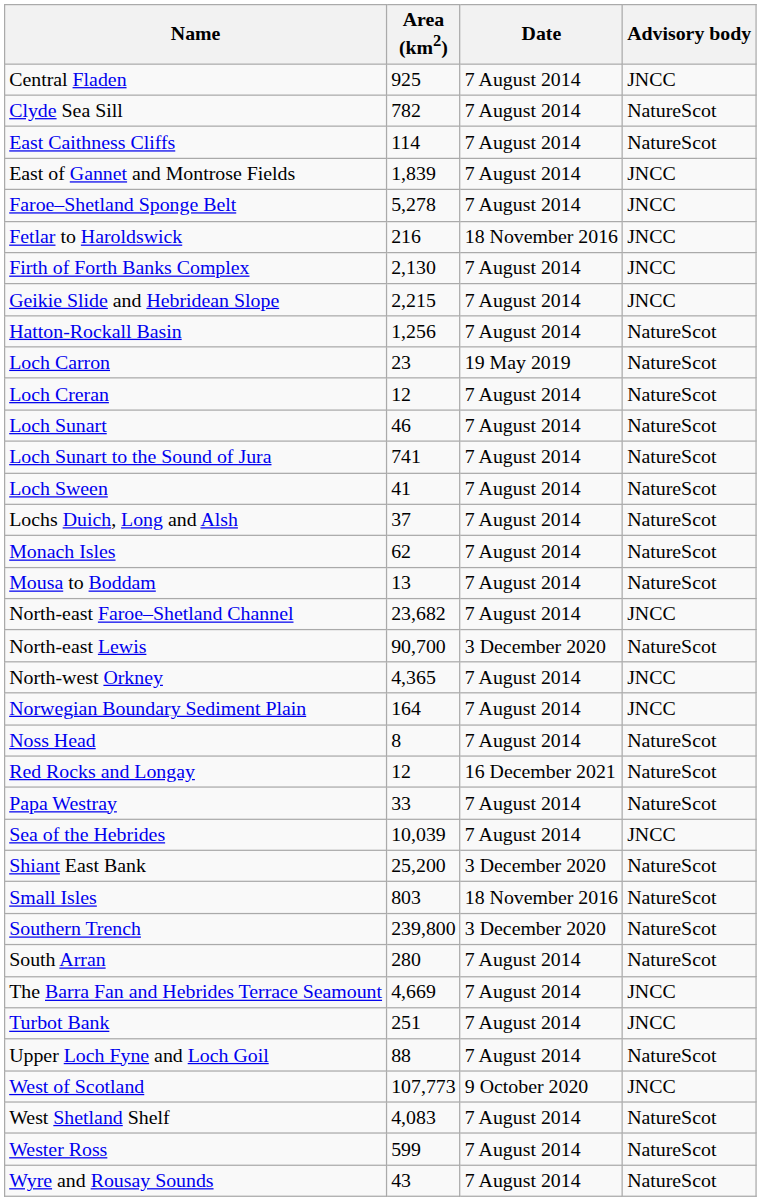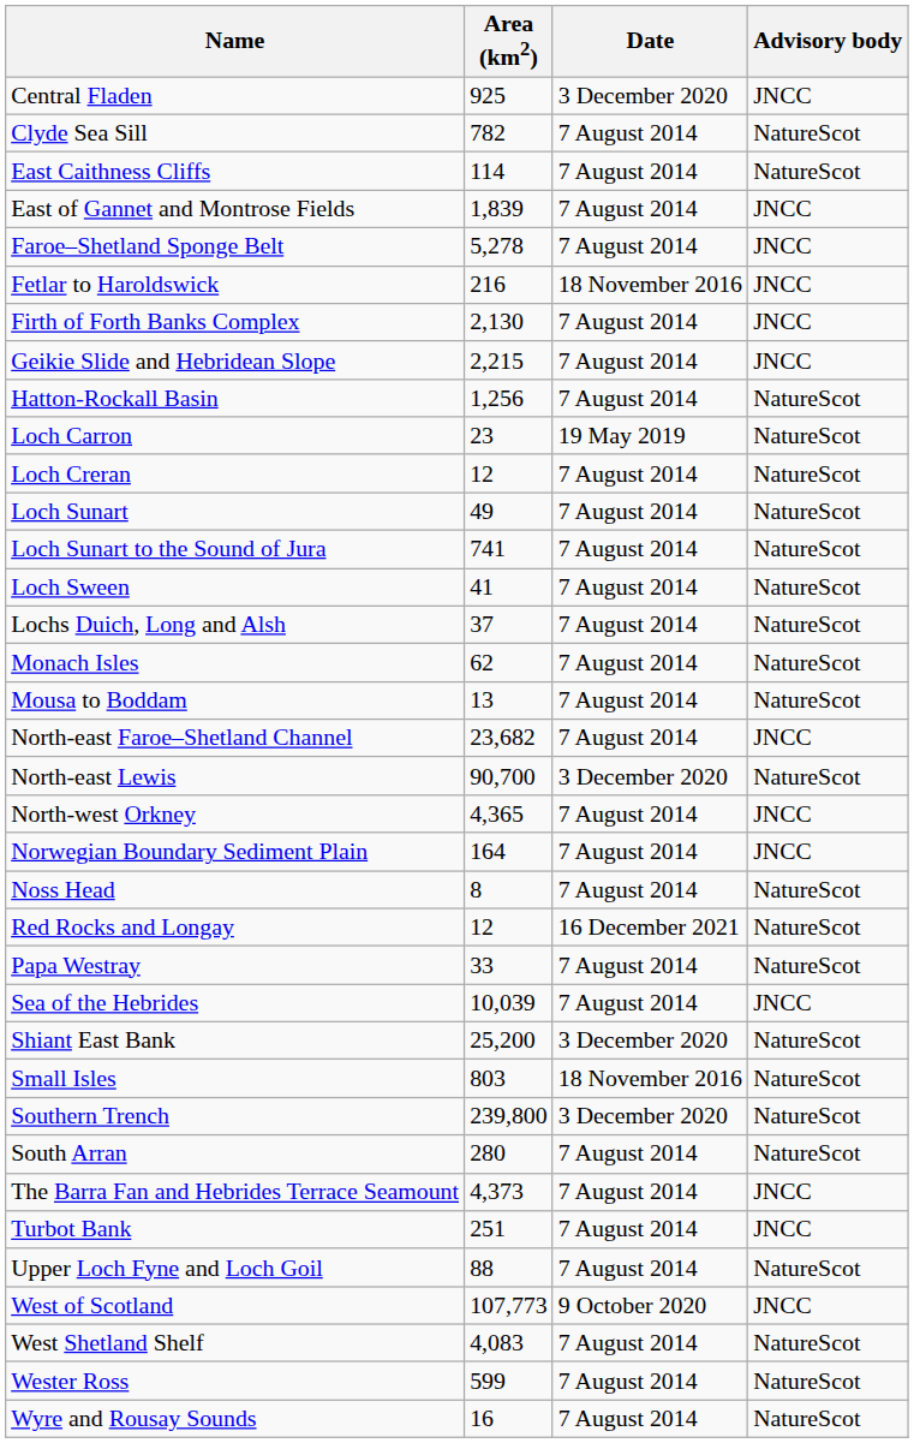 <table class="wikitable sortable col2right">
 <tr>
 <th>Name</th>
 <th>Area<br>(km<sup>2</sup>)</th>
 <th>Date</th>
 <th>Advisory body</th>
 </tr>
 <tr>
 <td>Central <a href='#'>Fladen</a></td>
 <td>925</td>
-<td>7 August 2014</td>
+<td>3 December 2020</td>
 <td>JNCC</td>
 </tr>
 <tr>
 <td><a href='#'>Clyde</a> Sea Sill</td>
 <td>782</td>
 <td>7 August 2014</td>
 <td>NatureScot</td>
 </tr>
 <tr>
 <td><a href='#'>East Caithness Cliffs</a></td>
 <td>114</td>
 <td>7 August 2014</td>
 <td>NatureScot</td>
 </tr>
 <tr>
 <td>East of <a href='#'>Gannet</a> and Montrose Fields</td>
 <td>1,839</td>
 <td>7 August 2014</td>
 <td>JNCC</td>
 </tr>
 <tr>
 <td><a href='#'>Faroe–Shetland Sponge Belt</a></td>
 <td>5,278</td>
 <td>7 August 2014</td>
 <td>JNCC</td>
 </tr>
 <tr>
 <td><a href='#'>Fetlar</a> to <a href='#'>Haroldswick</a></td>
 <td>216</td>
 <td>18 November 2016</td>
 <td>JNCC</td>
 </tr>
 <tr>
 <td><a href='#'>Firth of Forth Banks Complex</a></td>
 <td>2,130</td>
 <td>7 August 2014</td>
 <td>JNCC</td>
 </tr>
 <tr>
 <td><a href='#'>Geikie Slide</a> and <a href='#'>Hebridean Slope</a></td>
 <td>2,215</td>
 <td>7 August 2014</td>
 <td>JNCC</td>
 </tr>
 <tr>
 <td><a href='#'>Hatton-Rockall Basin</a></td>
 <td>1,256</td>
 <td>7 August 2014</td>
 <td>NatureScot</td>
 </tr>
 <tr>
 <td><a href='#'>Loch Carron</a></td>
 <td>23</td>
 <td>19 May 2019</td>
 <td>NatureScot</td>
 </tr>
 <tr>
 <td><a href='#'>Loch Creran</a></td>
 <td>12</td>
 <td>7 August 2014</td>
 <td>NatureScot</td>
 </tr>
 <tr>
 <td><a href='#'>Loch Sunart</a></td>
-<td>46</td>
+<td>49</td>
 <td>7 August 2014</td>
 <td>NatureScot</td>
 </tr>
 <tr>
 <td><a href='#'>Loch Sunart to the Sound of Jura</a></td>
 <td>741</td>
 <td>7 August 2014</td>
 <td>NatureScot</td>
 </tr>
 <tr>
 <td><a href='#'>Loch Sween</a></td>
 <td>41</td>
 <td>7 August 2014</td>
 <td>NatureScot</td>
 </tr>
 <tr>
 <td>Lochs <a href='#'>Duich</a>, <a href='#'>Long</a> and <a href='#'>Alsh</a></td>
 <td>37</td>
 <td>7 August 2014</td>
 <td>NatureScot</td>
 </tr>
 <tr>
 <td><a href='#'>Monach Isles</a></td>
 <td>62</td>
 <td>7 August 2014</td>
 <td>NatureScot</td>
 </tr>
 <tr>
 <td><a href='#'>Mousa</a> to <a href='#'>Boddam</a></td>
 <td>13</td>
 <td>7 August 2014</td>
 <td>NatureScot</td>
 </tr>
 <tr>
 <td>North-east <a href='#'>Faroe–Shetland Channel</a></td>
 <td>23,682</td>
 <td>7 August 2014</td>
 <td>JNCC</td>
 </tr>
 <tr>
 <td>North-east <a href='#'>Lewis</a></td>
 <td>90,700</td>
 <td>3 December 2020</td>
 <td>NatureScot</td>
 </tr>
 <tr>
 <td>North-west <a href='#'>Orkney</a></td>
 <td>4,365</td>
 <td>7 August 2014</td>
 <td>JNCC</td>
 </tr>
 <tr>
 <td><a href='#'>Norwegian Boundary Sediment Plain</a></td>
 <td>164</td>
 <td>7 August 2014</td>
 <td>JNCC</td>
 </tr>
 <tr>
 <td><a href='#'>Noss Head</a></td>
 <td>8</td>
 <td>7 August 2014</td>
 <td>NatureScot</td>
 </tr>
 <tr>
 <td><a href='#'>Red Rocks and Longay</a></td>
 <td>12</td>
 <td>16 December 2021</td>
 <td>NatureScot</td>
 </tr>
 <tr>
 <td><a href='#'>Papa Westray</a></td>
 <td>33</td>
 <td>7 August 2014</td>
 <td>NatureScot</td>
 </tr>
 <tr>
 <td><a href='#'>Sea of the Hebrides</a></td>
 <td>10,039</td>
 <td>7 August 2014</td>
 <td>JNCC</td>
 </tr>
 <tr>
 <td><a href='#'>Shiant</a> East Bank</td>
 <td>25,200</td>
 <td>3 December 2020</td>
 <td>NatureScot</td>
 </tr>
 <tr>
 <td><a href='#'>Small Isles</a></td>
 <td>803</td>
 <td>18 November 2016</td>
 <td>NatureScot</td>
 </tr>
 <tr>
 <td><a href='#'>Southern Trench</a></td>
 <td>239,800</td>
 <td>3 December 2020</td>
 <td>NatureScot</td>
 </tr>
 <tr>
 <td>South <a href='#'>Arran</a></td>
 <td>280</td>
 <td>7 August 2014</td>
 <td>NatureScot</td>
 </tr>
 <tr>
 <td>The <a href='#'>Barra Fan and Hebrides Terrace Seamount</a></td>
-<td>4,669</td>
+<td>4,373</td>
 <td>7 August 2014</td>
 <td>JNCC</td>
 </tr>
 <tr>
 <td><a href='#'>Turbot Bank</a></td>
 <td>251</td>
 <td>7 August 2014</td>
 <td>JNCC</td>
 </tr>
 <tr>
 <td>Upper <a href='#'>Loch Fyne</a> and <a href='#'>Loch Goil</a></td>
 <td>88</td>
 <td>7 August 2014</td>
 <td>NatureScot</td>
 </tr>
 <tr>
 <td><a href='#'>West of Scotland</a></td>
 <td>107,773</td>
 <td>9 October 2020</td>
 <td>JNCC</td>
 </tr>
 <tr>
 <td>West <a href='#'>Shetland</a> Shelf</td>
 <td>4,083</td>
 <td>7 August 2014</td>
 <td>NatureScot</td>
 </tr>
 <tr>
 <td><a href='#'>Wester Ross</a></td>
 <td>599</td>
 <td>7 August 2014</td>
 <td>NatureScot</td>
 </tr>
 <tr>
 <td><a href='#'>Wyre</a> and <a href='#'>Rousay Sounds</a></td>
-<td>43</td>
+<td>16</td>
 <td>7 August 2014</td>
 <td>NatureScot</td>
 </tr>
 </table>
